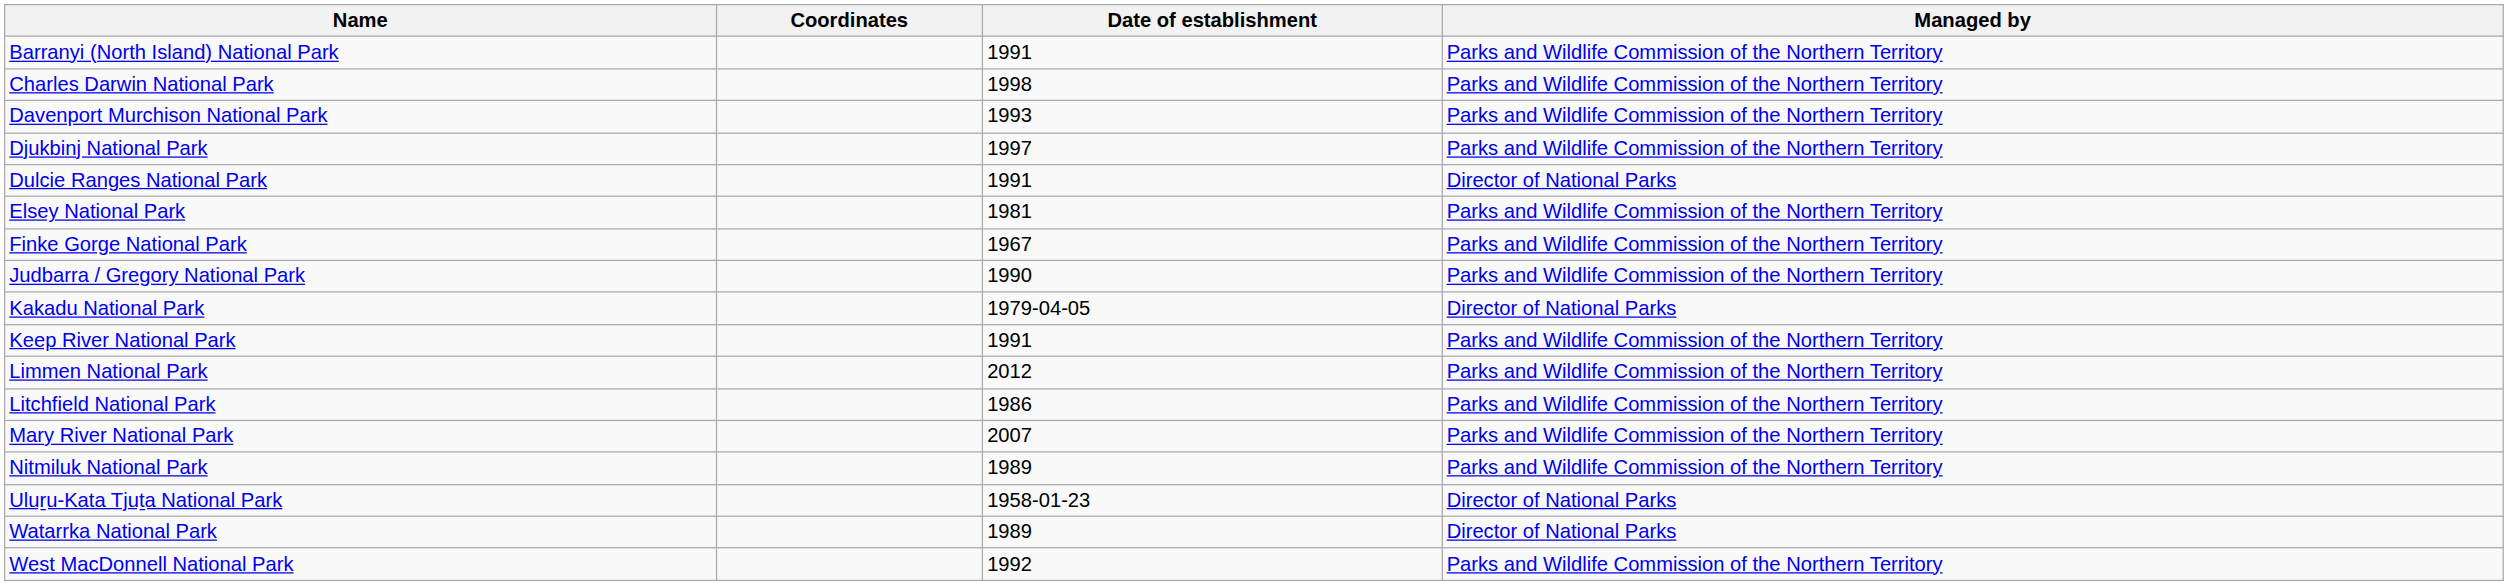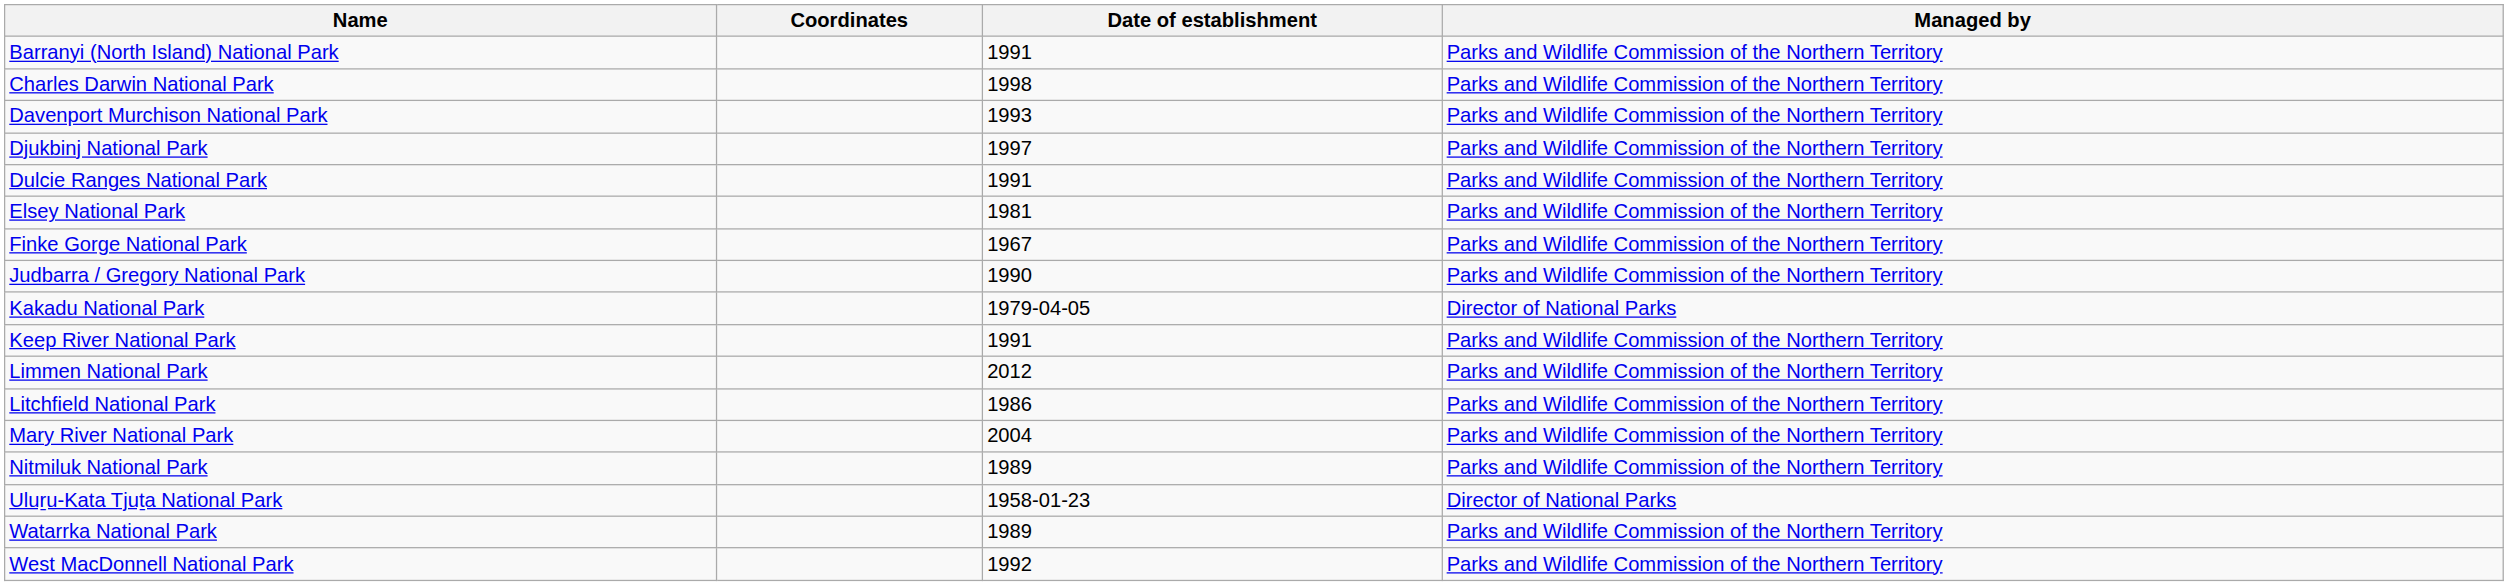 <table class='wikitable sortable' style="width:100%">
 <tr>
 <th>Name</th>
 <th>Coordinates</th>
 <th>Date of establishment</th>
 <th>Managed by</th>
 </tr>
 <tr>
 <td><a href='#'>Barranyi (North Island) National Park</a></td>
 <td></td>
 <td>1991</td>
 <td><a href='#'>Parks and Wildlife Commission of the Northern Territory</a></td>
 </tr>
 <tr>
 <td><a href='#'>Charles Darwin National Park</a></td>
 <td></td>
 <td>1998</td>
 <td><a href='#'>Parks and Wildlife Commission of the Northern Territory</a></td>
 </tr>
 <tr>
 <td><a href='#'>Davenport Murchison National Park</a></td>
 <td></td>
 <td>1993</td>
 <td><a href='#'>Parks and Wildlife Commission of the Northern Territory</a></td>
 </tr>
 <tr>
 <td><a href='#'>Djukbinj National Park</a></td>
 <td></td>
 <td>1997</td>
 <td><a href='#'>Parks and Wildlife Commission of the Northern Territory</a></td>
 </tr>
 <tr>
 <td><a href='#'>Dulcie Ranges National Park</a></td>
 <td></td>
 <td>1991</td>
-<td><a href='#'>Director of National Parks</a></td>
+<td><a href='#'>Parks and Wildlife Commission of the Northern Territory</a></td>
 </tr>
 <tr>
 <td><a href='#'>Elsey National Park</a></td>
 <td></td>
 <td>1981</td>
 <td><a href='#'>Parks and Wildlife Commission of the Northern Territory</a></td>
 </tr>
 <tr>
 <td><a href='#'>Finke Gorge National Park</a></td>
 <td></td>
 <td>1967</td>
 <td><a href='#'>Parks and Wildlife Commission of the Northern Territory</a></td>
 </tr>
 <tr>
 <td><a href='#'>Judbarra / Gregory National Park</a></td>
 <td></td>
 <td>1990</td>
 <td><a href='#'>Parks and Wildlife Commission of the Northern Territory</a></td>
 </tr>
 <tr>
 <td><a href='#'>Kakadu National Park</a></td>
 <td></td>
 <td>1979-04-05</td>
 <td><a href='#'>Director of National Parks</a></td>
 </tr>
 <tr>
 <td><a href='#'>Keep River National Park</a></td>
 <td></td>
 <td>1991</td>
 <td><a href='#'>Parks and Wildlife Commission of the Northern Territory</a></td>
 </tr>
 <tr>
 <td><a href='#'>Limmen National Park</a></td>
 <td></td>
 <td>2012</td>
 <td><a href='#'>Parks and Wildlife Commission of the Northern Territory</a></td>
 </tr>
 <tr>
 <td><a href='#'>Litchfield National Park</a></td>
 <td></td>
 <td>1986</td>
 <td><a href='#'>Parks and Wildlife Commission of the Northern Territory</a></td>
 </tr>
 <tr>
 <td><a href='#'>Mary River National Park</a></td>
 <td></td>
-<td>2007</td>
+<td>2004</td>
 <td><a href='#'>Parks and Wildlife Commission of the Northern Territory</a></td>
 </tr>
 <tr>
 <td><a href='#'>Nitmiluk National Park</a></td>
 <td></td>
 <td>1989</td>
 <td><a href='#'>Parks and Wildlife Commission of the Northern Territory</a></td>
 </tr>
 <tr>
 <td><a href='#'>Uluṟu-Kata Tjuṯa National Park</a></td>
 <td></td>
 <td>1958-01-23</td>
 <td><a href='#'>Director of National Parks</a></td>
 </tr>
 <tr>
 <td><a href='#'>Watarrka National Park</a></td>
 <td></td>
 <td>1989</td>
-<td><a href='#'>Director of National Parks</a></td>
+<td><a href='#'>Parks and Wildlife Commission of the Northern Territory</a></td>
 </tr>
 <tr>
 <td><a href='#'>West MacDonnell National Park</a></td>
 <td></td>
 <td>1992</td>
 <td><a href='#'>Parks and Wildlife Commission of the Northern Territory</a></td>
 </tr>
 </table>
